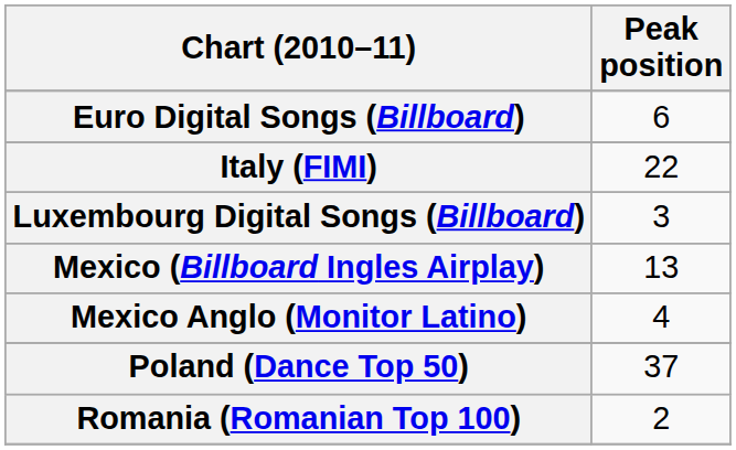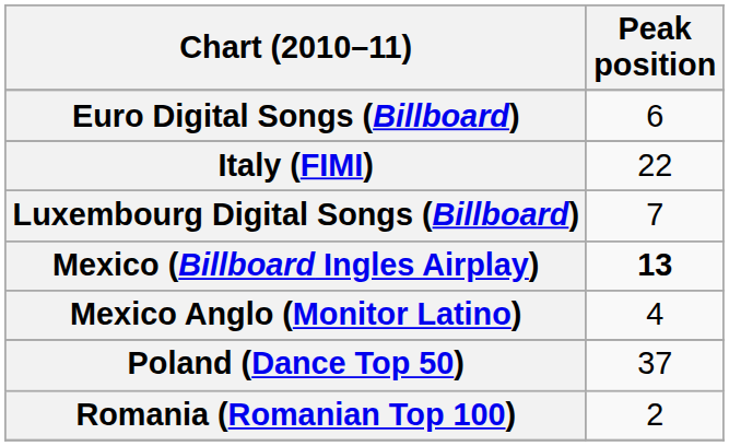 <table class="wikitable sortable plainrowheaders" style="text-align:center">
 <tr>
 <th scope="col">Chart (2010–11)</th>
 <th scope="col">Peak<br>position</th>
 </tr>
 <tr>
 </tr>
 <tr>
 </tr>
 <tr>
 </tr>
 <tr>
 </tr>
 <tr>
 </tr>
 <tr>
 </tr>
 <tr>
 </tr>
 <tr>
 </tr>
 <tr>
 </tr>
 <tr>
 </tr>
 <tr>
 <th scope="row">Euro Digital Songs (<em><a href='#'>Billboard</a></em>)</th>
 <td style="text-align:center;">6</td>
 </tr>
 <tr>
 </tr>
 <tr>
 </tr>
 <tr>
 </tr>
 <tr>
 </tr>
 <tr>
 </tr>
 <tr>
 <th scope=row>Italy (<a href='#'>FIMI</a>)</th>
 <td style="text-align:center;">22</td>
 </tr>
 <tr>
 <th scope=row>Luxembourg Digital Songs (<em><a href='#'>Billboard</a></em>)</th>
-<td style="text-align:center;">3</td>
+<td style="text-align:center;">7</td>
 </tr>
 <tr>
 <th scope=row>Mexico (<a href='#'><em>Billboard</em> Ingles Airplay</a>)</th>
-<td style="text-align:center;">13</td>
+<td style="text-align:center;"><strong>13</strong></td>
 </tr>
 <tr>
 <th scope=row>Mexico Anglo (<a href='#'>Monitor Latino</a>)</th>
 <td style="text-align:center;">4</td>
 </tr>
 <tr>
 </tr>
 <tr>
 </tr>
 <tr>
 </tr>
 <tr>
 </tr>
 <tr>
 <th scope=row>Poland (<a href='#'>Dance Top 50</a>)</th>
 <td style="text-align:center;">37</td>
 </tr>
 <tr>
 <th scope=row>Romania (<a href='#'>Romanian Top 100</a>)</th>
 <td style="text-align:center;">2</td>
 </tr>
 <tr>
 </tr>
 <tr>
 </tr>
 <tr>
 </tr>
 <tr>
 </tr>
 <tr>
 </tr>
 <tr>
 </tr>
 <tr>
 </tr>
 <tr>
 </tr>
 <tr>
 </tr>
 <tr>
 </tr>
 <tr>
 </tr>
 <tr>
 </tr>
 <tr>
 </tr>
 <tr>
 </tr>
 <tr>
 </tr>
 </table>
